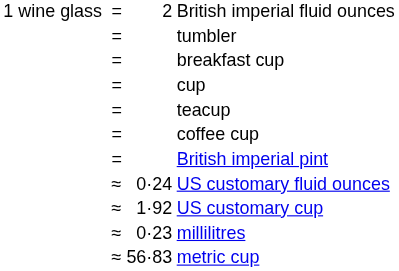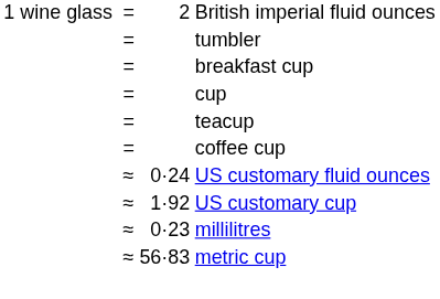 <table>
 <tr>
 <td>1 wine glass </td>
 <td>=</td>
 <td align="right">2</td>
 <td>British imperial fluid ounces</td>
 </tr>
 <tr>
 <td></td>
 <td>=</td>
 <td align="right"></td>
 <td>tumbler</td>
 </tr>
 <tr>
 <td></td>
 <td>=</td>
 <td align="right"></td>
 <td>breakfast cup</td>
 </tr>
 <tr>
 <td></td>
 <td>=</td>
 <td align="right"></td>
 <td>cup</td>
 </tr>
 <tr>
 <td></td>
 <td>=</td>
 <td align="right"></td>
 <td>teacup</td>
 </tr>
 <tr>
 <td></td>
 <td>=</td>
 <td align="right"></td>
 <td>coffee cup</td>
 </tr>
 <tr>
 <td></td>
-<td>=</td>
-<td align="right"></td>
-<td><a href='#'>British imperial pint</a></td>
-</tr>
-<tr>
-<td></td>
 <td>≈</td>
 <td align="right">0·24</td>
 <td><a href='#'>US customary fluid ounces</a></td>
 </tr>
 <tr>
 <td></td>
 <td>≈</td>
 <td align="right">1·92</td>
 <td><a href='#'>US customary cup</a></td>
 </tr>
 <tr>
 <td></td>
 <td>≈</td>
 <td align="right">0·23</td>
 <td><a href='#'>millilitres</a></td>
 </tr>
 <tr>
 <td></td>
 <td>≈</td>
 <td align="right">56·83</td>
 <td><a href='#'>metric cup</a></td>
 </tr>
 </table>
